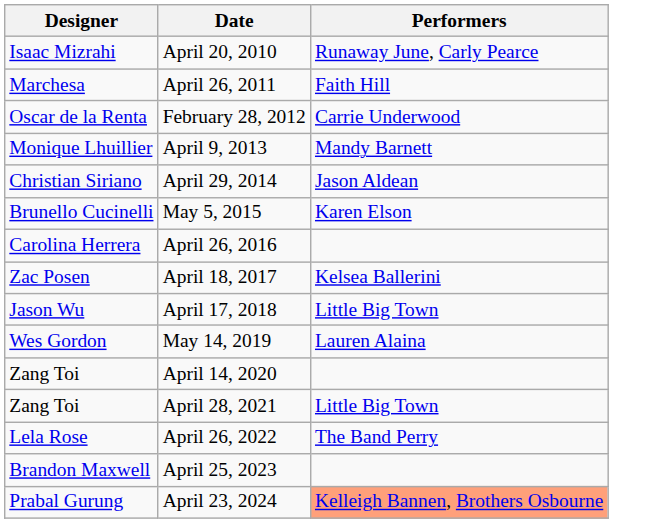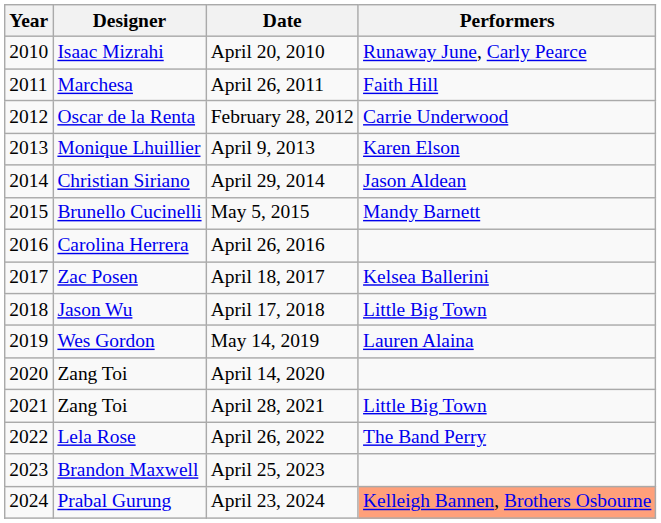 <table class="wikitable" style="font-size: 85%">
 <tr>
+<th>Year</th>
 <th>Designer</th>
 <th>Date</th>
 <th>Performers</th>
 </tr>
 <tr>
+<td>2010</td>
 <td><a href='#'>Isaac Mizrahi</a></td>
 <td>April 20, 2010</td>
 <td><a href='#'>Runaway June</a>, <a href='#'>Carly Pearce</a></td>
 </tr>
 <tr>
+<td>2011</td>
 <td><a href='#'>Marchesa</a></td>
 <td>April 26, 2011</td>
 <td><a href='#'>Faith Hill</a></td>
 </tr>
 <tr>
+<td>2012</td>
 <td><a href='#'>Oscar de la Renta</a></td>
 <td>February 28, 2012</td>
 <td><a href='#'>Carrie Underwood</a></td>
 </tr>
 <tr>
+<td>2013</td>
 <td><a href='#'>Monique Lhuillier</a></td>
 <td>April 9, 2013</td>
-<td><a href='#'>Mandy Barnett</a></td>
+<td><a href='#'>Karen Elson</a></td>
 </tr>
 <tr>
+<td>2014</td>
 <td><a href='#'>Christian Siriano</a></td>
 <td>April 29, 2014</td>
 <td><a href='#'>Jason Aldean</a></td>
 </tr>
 <tr>
+<td>2015</td>
 <td><a href='#'>Brunello Cucinelli</a></td>
 <td>May 5, 2015</td>
-<td><a href='#'>Karen Elson</a></td>
+<td><a href='#'>Mandy Barnett</a></td>
 </tr>
 <tr>
+<td>2016</td>
 <td><a href='#'>Carolina Herrera</a></td>
 <td>April 26, 2016</td>
 <td></td>
 </tr>
 <tr>
+<td>2017</td>
 <td><a href='#'>Zac Posen</a></td>
 <td>April 18, 2017</td>
 <td><a href='#'>Kelsea Ballerini</a></td>
 </tr>
 <tr>
+<td>2018</td>
 <td><a href='#'>Jason Wu</a></td>
 <td>April 17, 2018</td>
 <td><a href='#'>Little Big Town</a></td>
 </tr>
 <tr>
+<td>2019</td>
 <td><a href='#'>Wes Gordon</a></td>
 <td>May 14, 2019</td>
 <td><a href='#'>Lauren Alaina</a></td>
 </tr>
 <tr>
+<td>2020</td>
 <td>Zang Toi</td>
 <td>April 14, 2020</td>
 <td></td>
 </tr>
 <tr>
+<td>2021</td>
 <td>Zang Toi</td>
 <td>April 28, 2021</td>
 <td><a href='#'>Little Big Town</a></td>
 </tr>
 <tr>
+<td>2022</td>
 <td><a href='#'>Lela Rose</a></td>
 <td>April 26, 2022</td>
 <td><a href='#'>The Band Perry</a></td>
 </tr>
 <tr>
+<td>2023</td>
 <td><a href='#'>Brandon Maxwell</a></td>
 <td>April 25, 2023</td>
 <td></td>
 </tr>
 <tr>
+<td>2024</td>
 <td><a href='#'>Prabal Gurung</a></td>
 <td>April 23, 2024</td>
 <td style="background: lightsalmon;"><a href='#'>Kelleigh Bannen</a>, <a href='#'>Brothers Osbourne</a></td>
 </tr>
 </table>
